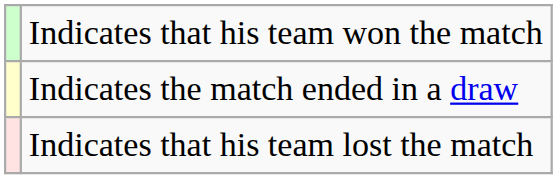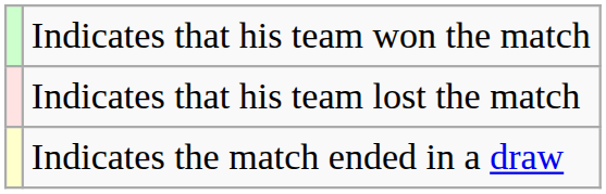 <table class="wikitable plainrowheaders" style="font-size:95%">
 <tr>
 <th scope="row" style="text-align:center; background:#CCFFCC"></th>
 <td>Indicates that his team won the match</td>
 </tr>
 <tr>
+<th scope="row" style="text-align:center; background:#FFE3E3"></th>
+<td>Indicates that his team lost the match</td>
+</tr>
+<tr>
 <th scope="row" style="text-align:center; background:#FFFFCC"></th>
 <td>Indicates the match ended in a <a href='#'>draw</a></td>
 </tr>
-<tr>
-<th scope="row" style="text-align:center; background:#FFE3E3"></th>
-<td>Indicates that his team lost the match</td>
-</tr>
 </table>
